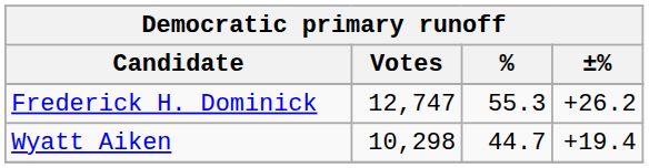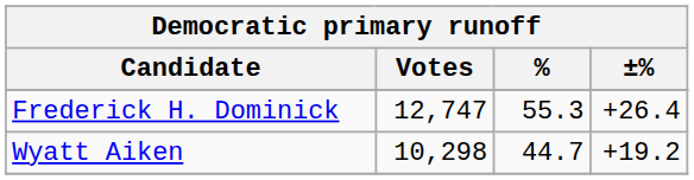 <table class="wikitable" align="left" style="margin: 1em 1em 1em 0; font-size: 95%;">
 <tr>
 <th colspan="4">Democratic primary runoff</th>
 </tr>
 <tr>
 <th colspan="1" style="width: 170px">Candidate</th>
 <th style="width: 50px">Votes</th>
 <th style="width: 40px">%</th>
 <th style="width: 40px">±%</th>
 </tr>
 <tr>
 </tr>
 <tr>
 <td><a href='#'>Frederick H. Dominick</a></td>
 <td align="right">12,747</td>
 <td align="right">55.3</td>
-<td align="right">+26.2</td>
+<td align="right">+26.4</td>
 </tr>
 <tr>
 <td><a href='#'>Wyatt Aiken</a></td>
 <td align="right">10,298</td>
 <td align="right">44.7</td>
-<td align="right">+19.4</td>
+<td align="right">+19.2</td>
 </tr>
 <tr>
 </tr>
 </table>
